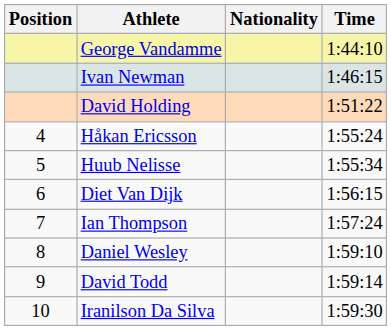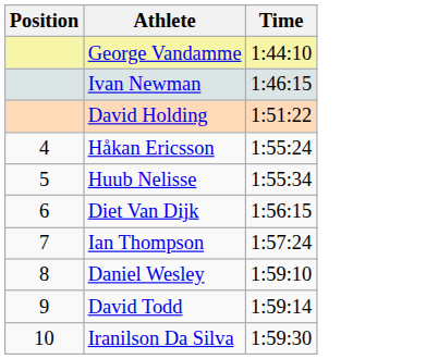 <table class="wikitable sortable">
 <tr>
 <th>Position</th>
 <th>Athlete</th>
-<th>Nationality</th>
 <th>Time</th>
 </tr>
 <tr bgcolor="#F7F6A8">
 <td align=center></td>
 <td><a href='#'>George Vandamme</a></td>
-<td></td>
 <td>1:44:10</td>
 </tr>
 <tr bgcolor="#DCE5E5">
 <td align=center></td>
 <td><a href='#'>Ivan Newman</a></td>
-<td></td>
 <td>1:46:15</td>
 </tr>
 <tr bgcolor="#FFDAB9">
 <td align=center></td>
 <td><a href='#'>David Holding</a></td>
-<td></td>
 <td>1:51:22</td>
 </tr>
 <tr>
 <td align=center>4</td>
 <td><a href='#'>Håkan Ericsson</a></td>
-<td></td>
 <td>1:55:24</td>
 </tr>
 <tr>
 <td align=center>5</td>
 <td><a href='#'>Huub Nelisse</a></td>
-<td></td>
 <td>1:55:34</td>
 </tr>
 <tr>
 <td align=center>6</td>
 <td><a href='#'>Diet Van Dijk</a></td>
-<td></td>
 <td>1:56:15</td>
 </tr>
 <tr>
 <td align=center>7</td>
 <td><a href='#'>Ian Thompson</a></td>
-<td></td>
 <td>1:57:24</td>
 </tr>
 <tr>
 <td align=center>8</td>
 <td><a href='#'>Daniel Wesley</a></td>
-<td></td>
 <td>1:59:10</td>
 </tr>
 <tr>
 <td align=center>9</td>
 <td><a href='#'>David Todd</a></td>
-<td></td>
 <td>1:59:14</td>
 </tr>
 <tr>
 <td align=center>10</td>
 <td><a href='#'>Iranilson Da Silva</a></td>
-<td></td>
 <td>1:59:30</td>
 </tr>
 </table>
